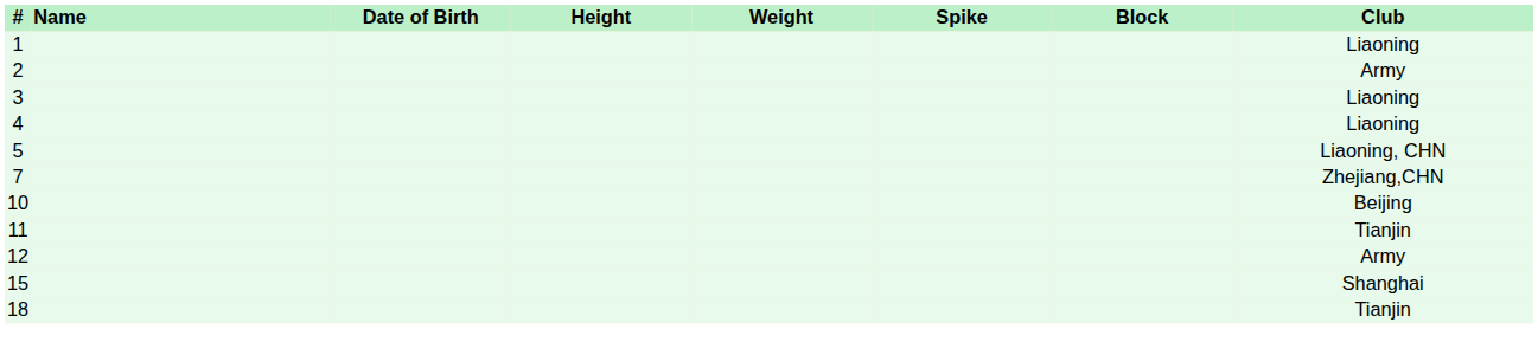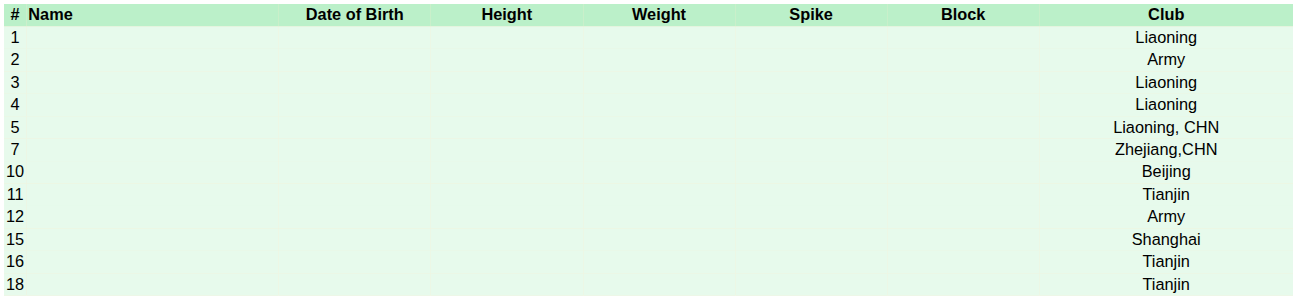 <table border=0 cellpadding=2 cellspacing=0  |- bgcolor=#FFECCE style=text-align:center; font-size:90%; width=100%>
 <tr bgcolor=#BBF0C9>
 <th>#</th>
 <th align=left width=20%>Name</th>
 <th width=12%>Date of Birth</th>
 <th width=12%>Height</th>
 <th width=12%>Weight</th>
 <th width=12%>Spike</th>
 <th width=12%>Block</th>
 <th width=20%>Club</th>
 </tr>
 <tr bgcolor=#E7FAEC>
 <td>1</td>
 <td align=left></td>
 <td align=right></td>
 <td></td>
 <td></td>
 <td></td>
 <td></td>
 <td>Liaoning</td>
 </tr>
 <tr bgcolor=#E7FAEC>
 <td>2</td>
 <td align=left></td>
 <td align=right></td>
 <td></td>
 <td></td>
 <td></td>
 <td></td>
 <td>Army</td>
 </tr>
 <tr bgcolor=#E7FAEC>
 <td>3</td>
 <td align=left></td>
 <td align=right></td>
 <td></td>
 <td></td>
 <td></td>
 <td></td>
 <td>Liaoning</td>
 </tr>
 <tr bgcolor=#E7FAEC>
 <td>4</td>
 <td align=left></td>
 <td align=right></td>
 <td></td>
 <td></td>
 <td></td>
 <td></td>
 <td>Liaoning</td>
 </tr>
 <tr bgcolor=#E7FAEC>
 <td>5</td>
 <td align=left></td>
 <td align=right></td>
 <td></td>
 <td></td>
 <td></td>
 <td></td>
 <td>Liaoning, CHN</td>
 </tr>
 <tr bgcolor=#E7FAEC>
 <td>7</td>
 <td align=left></td>
 <td align=right></td>
 <td></td>
 <td></td>
 <td></td>
 <td></td>
 <td>Zhejiang,CHN</td>
 </tr>
 <tr bgcolor=#E7FAEC>
 <td>10</td>
 <td align=left></td>
 <td align=right></td>
 <td></td>
 <td></td>
 <td></td>
 <td></td>
 <td>Beijing</td>
 </tr>
 <tr bgcolor=#E7FAEC>
 <td>11</td>
 <td align=left></td>
 <td align=right></td>
 <td></td>
 <td></td>
 <td></td>
 <td></td>
 <td>Tianjin</td>
 </tr>
 <tr bgcolor=#E7FAEC>
 <td>12</td>
 <td align=left></td>
 <td align=right></td>
 <td></td>
 <td></td>
 <td></td>
 <td></td>
 <td>Army</td>
 </tr>
 <tr bgcolor=#E7FAEC>
 <td>15</td>
 <td align=left></td>
 <td align=right></td>
 <td></td>
 <td></td>
 <td></td>
 <td></td>
 <td>Shanghai</td>
 </tr>
 <tr bgcolor=#E7FAEC>
+<td>16</td>
+<td align=left></td>
+<td align=right></td>
+<td></td>
+<td></td>
+<td></td>
+<td></td>
+<td>Tianjin</td>
+</tr>
+<tr bgcolor=#E7FAEC>
 <td>18</td>
 <td align=left></td>
 <td align=right></td>
 <td></td>
 <td></td>
 <td></td>
 <td></td>
 <td>Tianjin</td>
 </tr>
 </table>
